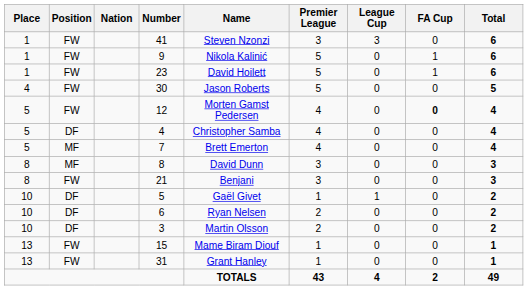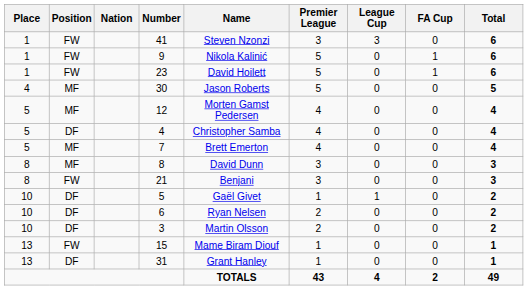 <table class="wikitable" style="font-size: 95%; text-align: center;">
 <tr>
 <th width=60>Place</th>
 <th width=60>Position</th>
 <th width=60>Nation</th>
 <th width=60>Number</th>
 <th width=150>Name</th>
 <th width=80>Premier League</th>
 <th width=80>League Cup</th>
 <th width=80>FA Cup</th>
 <th width=80><strong>Total</strong></th>
 </tr>
 <tr>
 <td>1</td>
 <td>FW</td>
 <td></td>
 <td>41</td>
 <td><a href='#'>Steven Nzonzi</a></td>
 <td>3</td>
 <td>3</td>
 <td>0</td>
 <td><strong>6</strong></td>
 </tr>
 <tr>
 <td>1</td>
 <td>FW</td>
 <td></td>
 <td>9</td>
 <td><a href='#'>Nikola Kalinić</a></td>
 <td>5</td>
 <td>0</td>
 <td>1</td>
 <td><strong>6</strong></td>
 </tr>
 <tr>
 <td>1</td>
 <td>FW</td>
 <td></td>
 <td>23</td>
 <td><a href='#'>David Hoilett</a></td>
 <td>5</td>
 <td>0</td>
 <td>1</td>
 <td><strong>6</strong></td>
 </tr>
 <tr>
 <td>4</td>
-<td>FW</td>
+<td>MF</td>
 <td></td>
 <td>30</td>
 <td><a href='#'>Jason Roberts</a></td>
 <td>5</td>
 <td>0</td>
 <td>0</td>
 <td><strong>5</strong></td>
 </tr>
 <tr>
 <td>5</td>
-<td>FW</td>
+<td>MF</td>
 <td></td>
 <td>12</td>
 <td><a href='#'>Morten Gamst Pedersen</a></td>
 <td>4</td>
 <td>0</td>
-<td><strong>0</strong></td>
+<td>0</td>
 <td><strong>4</strong></td>
 </tr>
 <tr>
 <td>5</td>
 <td>DF</td>
 <td></td>
 <td>4</td>
 <td><a href='#'>Christopher Samba</a></td>
 <td>4</td>
 <td>0</td>
 <td>0</td>
 <td><strong>4</strong></td>
 </tr>
 <tr>
 <td>5</td>
 <td>MF</td>
 <td></td>
 <td>7</td>
 <td><a href='#'>Brett Emerton</a></td>
 <td>4</td>
 <td>0</td>
 <td>0</td>
 <td><strong>4</strong></td>
 </tr>
 <tr>
 <td>8</td>
 <td>MF</td>
 <td></td>
 <td>8</td>
 <td><a href='#'>David Dunn</a></td>
 <td>3</td>
 <td>0</td>
 <td>0</td>
 <td><strong>3</strong></td>
 </tr>
 <tr>
 <td>8</td>
 <td>FW</td>
 <td></td>
 <td>21</td>
 <td><a href='#'>Benjani</a></td>
 <td>3</td>
 <td>0</td>
 <td>0</td>
 <td><strong>3</strong></td>
 </tr>
 <tr>
 <td>10</td>
 <td>DF</td>
 <td></td>
 <td>5</td>
 <td><a href='#'>Gaël Givet</a></td>
 <td>1</td>
 <td>1</td>
 <td>0</td>
 <td><strong>2</strong></td>
 </tr>
 <tr>
 <td>10</td>
 <td>DF</td>
 <td></td>
 <td>6</td>
 <td><a href='#'>Ryan Nelsen</a></td>
 <td>2</td>
 <td>0</td>
 <td>0</td>
 <td><strong>2</strong></td>
 </tr>
 <tr>
 <td>10</td>
 <td>DF</td>
 <td></td>
 <td>3</td>
 <td><a href='#'>Martin Olsson</a></td>
 <td>2</td>
 <td>0</td>
 <td>0</td>
 <td><strong>2</strong></td>
 </tr>
 <tr>
 <td>13</td>
 <td>FW</td>
 <td></td>
 <td>15</td>
 <td><a href='#'>Mame Biram Diouf</a></td>
 <td>1</td>
 <td>0</td>
 <td>0</td>
 <td><strong>1</strong></td>
 </tr>
 <tr>
 <td>13</td>
-<td>FW</td>
+<td>DF</td>
 <td></td>
 <td>31</td>
 <td><a href='#'>Grant Hanley</a></td>
 <td>1</td>
 <td>0</td>
 <td>0</td>
 <td><strong>1</strong></td>
 </tr>
 <tr>
 <td colspan="4"></td>
 <td><strong>TOTALS</strong></td>
 <td><strong>43</strong></td>
 <td><strong>4</strong></td>
 <td><strong>2</strong></td>
 <td><strong>49</strong></td>
 </tr>
 </table>
